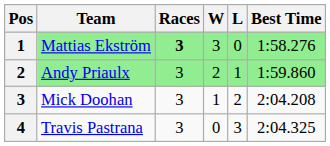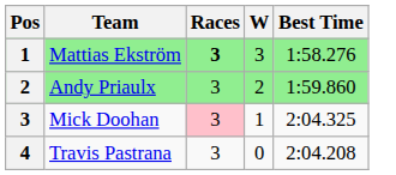 <table class="wikitable" style="text-align:center; font-size:90%">
 <tr>
 <th>Pos</th>
 <th>Team</th>
 <th>Races</th>
 <th>W</th>
-<th>L</th>
 <th>Best Time</th>
 </tr>
 <tr style="background:lightgreen;">
 <th>1</th>
 <td align=left> <a href='#'>Mattias Ekström</a></td>
 <td><strong>3</strong></td>
 <td>3</td>
-<td>0</td>
 <td>1:58.276</td>
 </tr>
 <tr style="background:lightgreen;">
 <th>2</th>
 <td align=left> <a href='#'>Andy Priaulx</a></td>
 <td>3</td>
 <td>2</td>
-<td>1</td>
 <td>1:59.860</td>
 </tr>
 <tr>
 <th>3</th>
 <td align=left> <a href='#'>Mick Doohan</a></td>
-<td>3</td>
+<td style="background: pink;">3</td>
 <td>1</td>
-<td>2</td>
-<td>2:04.208</td>
+<td>2:04.325</td>
 </tr>
 <tr>
 <th>4</th>
 <td align=left> <a href='#'>Travis Pastrana</a></td>
 <td>3</td>
 <td>0</td>
-<td>3</td>
-<td>2:04.325</td>
+<td>2:04.208</td>
 </tr>
 </table>
